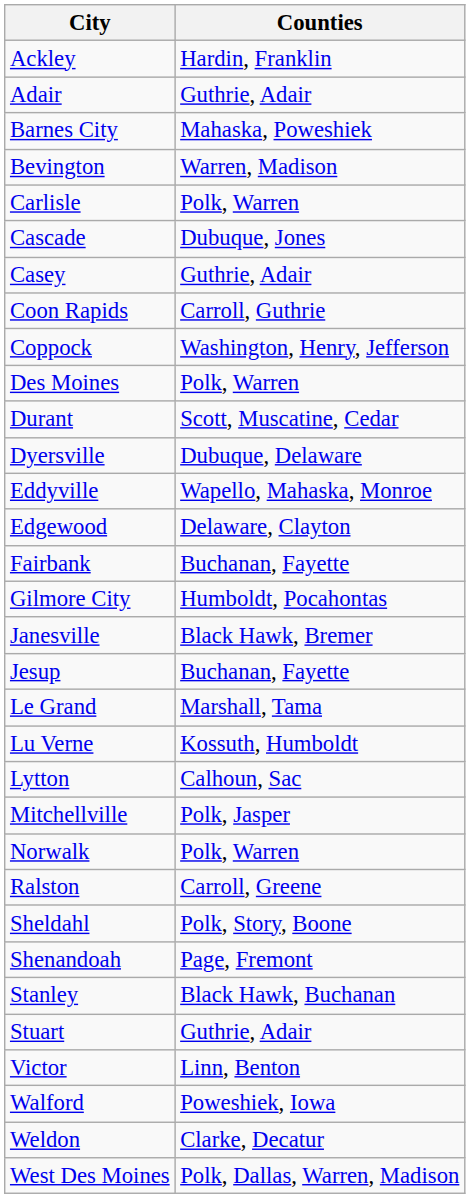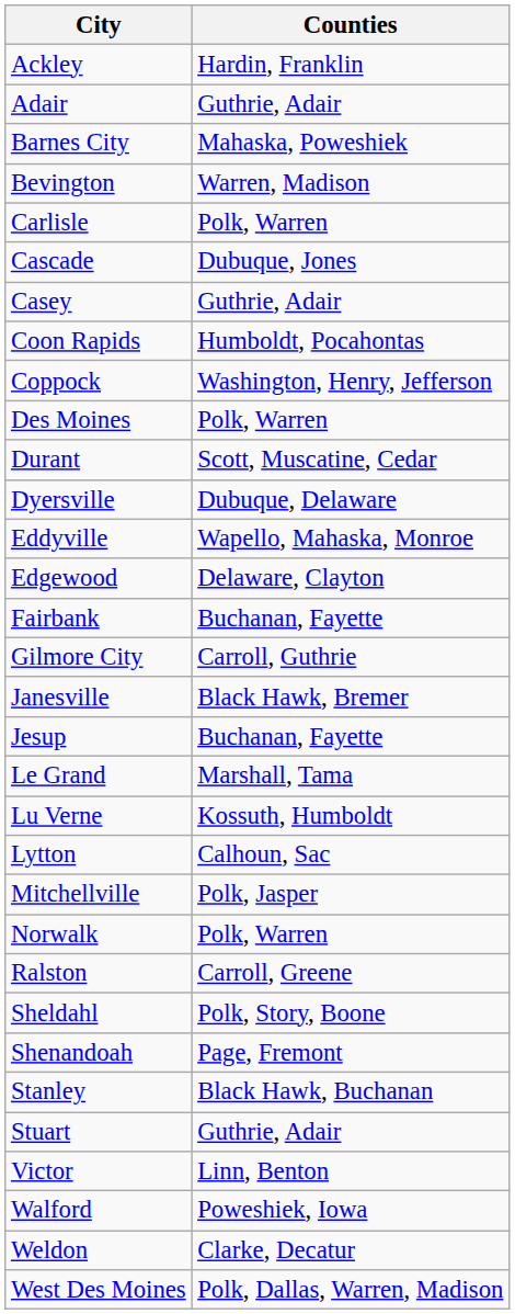 <table class="wikitable sortable">
 <tr>
 <th>City</th>
 <th>Counties</th>
 </tr>
 <tr>
 <td><a href='#'>Ackley</a></td>
 <td><a href='#'>Hardin</a>, <a href='#'>Franklin</a></td>
 </tr>
 <tr>
 <td><a href='#'>Adair</a></td>
 <td><a href='#'>Guthrie</a>, <a href='#'>Adair</a></td>
 </tr>
 <tr>
 <td><a href='#'>Barnes City</a></td>
 <td><a href='#'>Mahaska</a>, <a href='#'>Poweshiek</a></td>
 </tr>
 <tr>
 <td><a href='#'>Bevington</a></td>
 <td><a href='#'>Warren</a>, <a href='#'>Madison</a></td>
 </tr>
 <tr>
 <td><a href='#'>Carlisle</a></td>
 <td><a href='#'>Polk</a>, <a href='#'>Warren</a></td>
 </tr>
 <tr>
 <td><a href='#'>Cascade</a></td>
 <td><a href='#'>Dubuque</a>, <a href='#'>Jones</a></td>
 </tr>
 <tr>
 <td><a href='#'>Casey</a></td>
 <td><a href='#'>Guthrie</a>, <a href='#'>Adair</a></td>
 </tr>
 <tr>
 <td><a href='#'>Coon Rapids</a></td>
-<td><a href='#'>Carroll</a>, <a href='#'>Guthrie</a></td>
+<td><a href='#'>Humboldt</a>, <a href='#'>Pocahontas</a></td>
 </tr>
 <tr>
 <td><a href='#'>Coppock</a></td>
 <td><a href='#'>Washington</a>, <a href='#'>Henry</a>, <a href='#'>Jefferson</a></td>
 </tr>
 <tr>
 <td><a href='#'>Des Moines</a></td>
 <td><a href='#'>Polk</a>, <a href='#'>Warren</a></td>
 </tr>
 <tr>
 <td><a href='#'>Durant</a></td>
 <td><a href='#'>Scott</a>, <a href='#'>Muscatine</a>, <a href='#'>Cedar</a></td>
 </tr>
 <tr>
 <td><a href='#'>Dyersville</a></td>
 <td><a href='#'>Dubuque</a>, <a href='#'>Delaware</a></td>
 </tr>
 <tr>
 <td><a href='#'>Eddyville</a></td>
 <td><a href='#'>Wapello</a>, <a href='#'>Mahaska</a>, <a href='#'>Monroe</a></td>
 </tr>
 <tr>
 <td><a href='#'>Edgewood</a></td>
 <td><a href='#'>Delaware</a>, <a href='#'>Clayton</a></td>
 </tr>
 <tr>
 <td><a href='#'>Fairbank</a></td>
 <td><a href='#'>Buchanan</a>, <a href='#'>Fayette</a></td>
 </tr>
 <tr>
 <td><a href='#'>Gilmore City</a></td>
-<td><a href='#'>Humboldt</a>, <a href='#'>Pocahontas</a></td>
+<td><a href='#'>Carroll</a>, <a href='#'>Guthrie</a></td>
 </tr>
 <tr>
 <td><a href='#'>Janesville</a></td>
 <td><a href='#'>Black Hawk</a>, <a href='#'>Bremer</a></td>
 </tr>
 <tr>
 <td><a href='#'>Jesup</a></td>
 <td><a href='#'>Buchanan</a>, <a href='#'>Fayette</a></td>
 </tr>
 <tr>
 <td><a href='#'>Le Grand</a></td>
 <td><a href='#'>Marshall</a>, <a href='#'>Tama</a></td>
 </tr>
 <tr>
 <td><a href='#'>Lu Verne</a></td>
 <td><a href='#'>Kossuth</a>, <a href='#'>Humboldt</a></td>
 </tr>
 <tr>
 <td><a href='#'>Lytton</a></td>
 <td><a href='#'>Calhoun</a>, <a href='#'>Sac</a></td>
 </tr>
 <tr>
 <td><a href='#'>Mitchellville</a></td>
 <td><a href='#'>Polk</a>, <a href='#'>Jasper</a></td>
 </tr>
 <tr>
 <td><a href='#'>Norwalk</a></td>
 <td><a href='#'>Polk</a>, <a href='#'>Warren</a></td>
 </tr>
 <tr>
 <td><a href='#'>Ralston</a></td>
 <td><a href='#'>Carroll</a>, <a href='#'>Greene</a></td>
 </tr>
 <tr>
 <td><a href='#'>Sheldahl</a></td>
 <td><a href='#'>Polk</a>, <a href='#'>Story</a>, <a href='#'>Boone</a></td>
 </tr>
 <tr>
 <td><a href='#'>Shenandoah</a></td>
 <td><a href='#'>Page</a>, <a href='#'>Fremont</a></td>
 </tr>
 <tr>
 <td><a href='#'>Stanley</a></td>
 <td><a href='#'>Black Hawk</a>, <a href='#'>Buchanan</a></td>
 </tr>
 <tr>
 <td><a href='#'>Stuart</a></td>
 <td><a href='#'>Guthrie</a>, <a href='#'>Adair</a></td>
 </tr>
 <tr>
 <td><a href='#'>Victor</a></td>
 <td><a href='#'>Linn</a>, <a href='#'>Benton</a></td>
 </tr>
 <tr>
 <td><a href='#'>Walford</a></td>
 <td><a href='#'>Poweshiek</a>, <a href='#'>Iowa</a></td>
 </tr>
 <tr>
 <td><a href='#'>Weldon</a></td>
 <td><a href='#'>Clarke</a>, <a href='#'>Decatur</a></td>
 </tr>
 <tr>
 <td><a href='#'>West Des Moines</a></td>
 <td><a href='#'>Polk</a>, <a href='#'>Dallas</a>, <a href='#'>Warren</a>, <a href='#'>Madison</a></td>
 </tr>
 </table>
